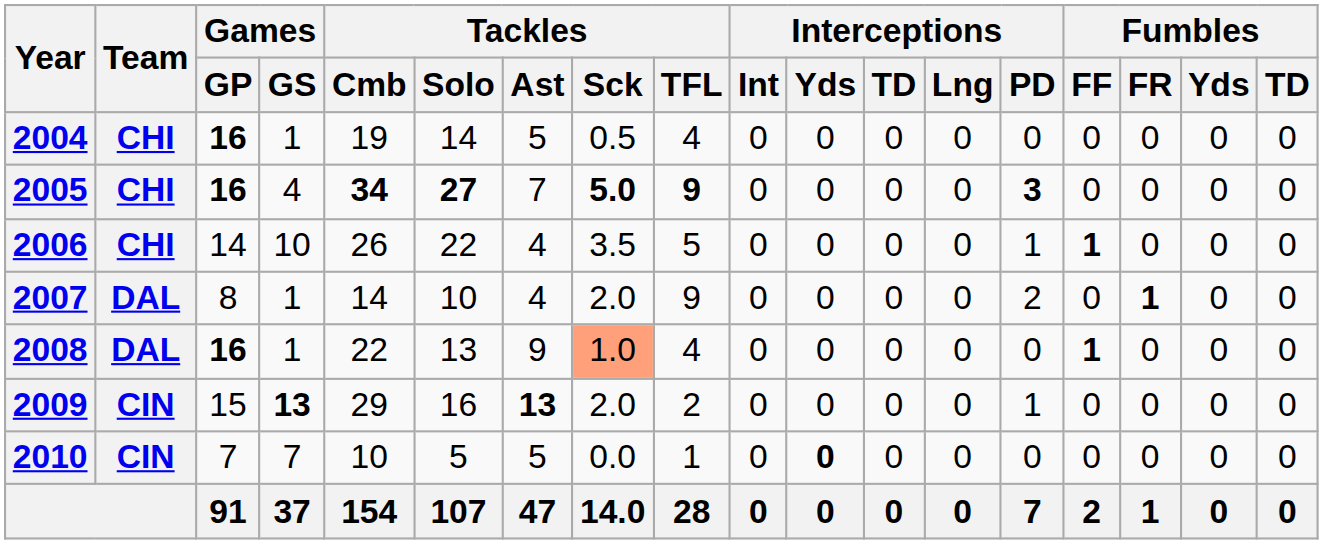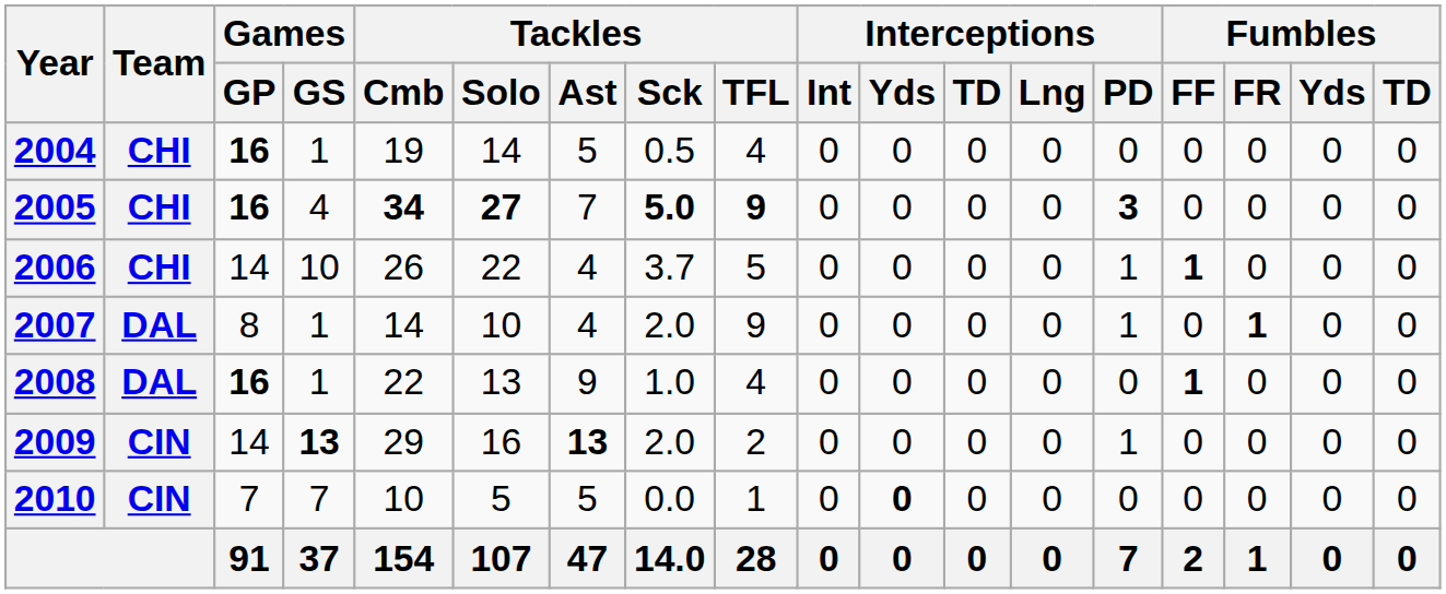 <table class="wikitable" style="text-align:center">
 <tr>
 <th rowspan="2">Year</th>
 <th rowspan="2">Team</th>
 <th colspan="2">Games</th>
 <th colspan="5">Tackles</th>
 <th colspan="5">Interceptions</th>
 <th colspan="4">Fumbles</th>
 </tr>
 <tr>
 <th>GP</th>
 <th>GS</th>
 <th>Cmb</th>
 <th>Solo</th>
 <th>Ast</th>
 <th>Sck</th>
 <th>TFL</th>
 <th>Int</th>
 <th>Yds</th>
 <th>TD</th>
 <th>Lng</th>
 <th>PD</th>
 <th>FF</th>
 <th>FR</th>
 <th>Yds</th>
 <th>TD</th>
 </tr>
 <tr>
 <th><a href='#'>2004</a></th>
 <th><a href='#'>CHI</a></th>
 <td><strong>16</strong></td>
 <td>1</td>
 <td>19</td>
 <td>14</td>
 <td>5</td>
 <td>0.5</td>
 <td>4</td>
 <td>0</td>
 <td>0</td>
 <td>0</td>
 <td>0</td>
 <td>0</td>
 <td>0</td>
 <td>0</td>
 <td>0</td>
 <td>0</td>
 </tr>
 <tr>
 <th><a href='#'>2005</a></th>
 <th><a href='#'>CHI</a></th>
 <td><strong>16</strong></td>
 <td>4</td>
 <td><strong>34</strong></td>
 <td><strong>27</strong></td>
 <td>7</td>
 <td><strong>5.0</strong></td>
 <td><strong>9</strong></td>
 <td>0</td>
 <td>0</td>
 <td>0</td>
 <td>0</td>
 <td><strong>3</strong></td>
 <td>0</td>
 <td>0</td>
 <td>0</td>
 <td>0</td>
 </tr>
 <tr>
 <th><a href='#'>2006</a></th>
 <th><a href='#'>CHI</a></th>
 <td>14</td>
 <td>10</td>
 <td>26</td>
 <td>22</td>
 <td>4</td>
-<td>3.5</td>
+<td>3.7</td>
 <td>5</td>
 <td>0</td>
 <td>0</td>
 <td>0</td>
 <td>0</td>
 <td>1</td>
 <td><strong>1</strong></td>
 <td>0</td>
 <td>0</td>
 <td>0</td>
 </tr>
 <tr>
 <th><a href='#'>2007</a></th>
 <th><a href='#'>DAL</a></th>
 <td>8</td>
 <td>1</td>
 <td>14</td>
 <td>10</td>
 <td>4</td>
 <td>2.0</td>
 <td>9</td>
 <td>0</td>
 <td>0</td>
 <td>0</td>
 <td>0</td>
-<td>2</td>
+<td>1</td>
 <td>0</td>
 <td><strong>1</strong></td>
 <td>0</td>
 <td>0</td>
 </tr>
 <tr>
 <th><a href='#'>2008</a></th>
 <th><a href='#'>DAL</a></th>
 <td><strong>16</strong></td>
 <td>1</td>
 <td>22</td>
 <td>13</td>
 <td>9</td>
-<td style="background: lightsalmon;">1.0</td>
+<td>1.0</td>
 <td>4</td>
 <td>0</td>
 <td>0</td>
 <td>0</td>
 <td>0</td>
 <td>0</td>
 <td><strong>1</strong></td>
 <td>0</td>
 <td>0</td>
 <td>0</td>
 </tr>
 <tr>
 <th><a href='#'>2009</a></th>
 <th><a href='#'>CIN</a></th>
-<td>15</td>
+<td>14</td>
 <td><strong>13</strong></td>
 <td>29</td>
 <td>16</td>
 <td><strong>13</strong></td>
 <td>2.0</td>
 <td>2</td>
 <td>0</td>
 <td>0</td>
 <td>0</td>
 <td>0</td>
 <td>1</td>
 <td>0</td>
 <td>0</td>
 <td>0</td>
 <td>0</td>
 </tr>
 <tr>
 <th><a href='#'>2010</a></th>
 <th><a href='#'>CIN</a></th>
 <td>7</td>
 <td>7</td>
 <td>10</td>
 <td>5</td>
 <td>5</td>
 <td>0.0</td>
 <td>1</td>
 <td>0</td>
 <td><strong>0</strong></td>
 <td>0</td>
 <td>0</td>
 <td>0</td>
 <td>0</td>
 <td>0</td>
 <td>0</td>
 <td>0</td>
 </tr>
 <tr>
 <th colspan="2"></th>
 <th>91</th>
 <th>37</th>
 <th>154</th>
 <th>107</th>
 <th>47</th>
 <th>14.0</th>
 <th>28</th>
 <th>0</th>
 <th>0</th>
 <th>0</th>
 <th>0</th>
 <th>7</th>
 <th>2</th>
 <th>1</th>
 <th>0</th>
 <th>0</th>
 </tr>
 </table>
